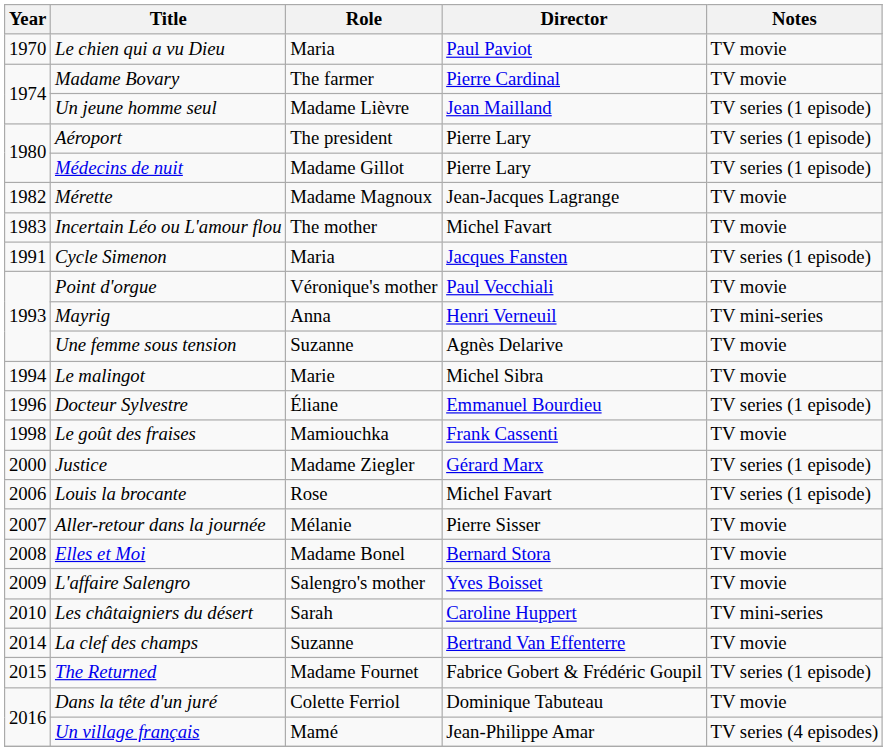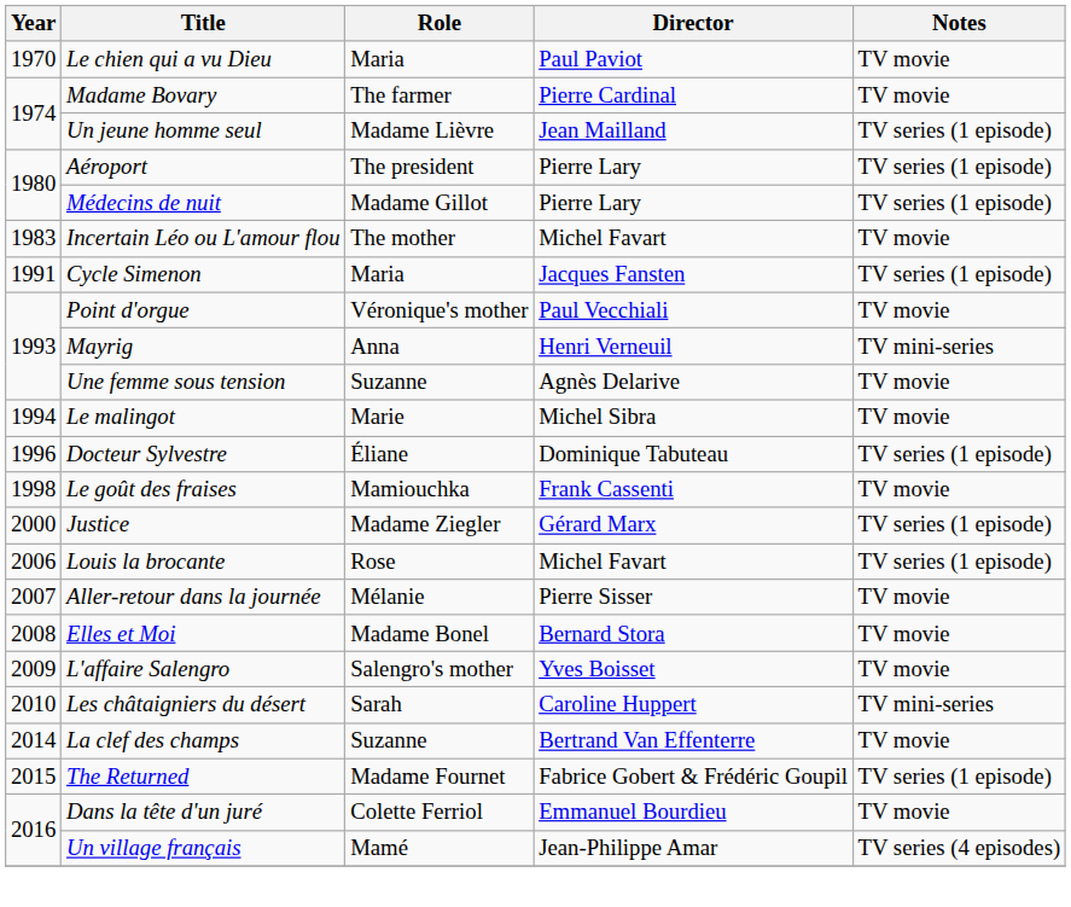 <table class="wikitable">
 <tr>
 <th>Year</th>
 <th>Title</th>
 <th>Role</th>
 <th>Director</th>
 <th>Notes</th>
 </tr>
 <tr>
 <td>1970</td>
 <td><em>Le chien qui a vu Dieu</em></td>
 <td>Maria</td>
 <td><a href='#'>Paul Paviot</a></td>
 <td>TV movie</td>
 </tr>
 <tr>
 <td rowspan=2>1974</td>
 <td><em>Madame Bovary</em></td>
 <td>The farmer</td>
 <td><a href='#'>Pierre Cardinal</a></td>
 <td>TV movie</td>
 </tr>
 <tr>
 <td><em>Un jeune homme seul</em></td>
 <td>Madame Lièvre</td>
 <td><a href='#'>Jean Mailland</a></td>
 <td>TV series (1 episode)</td>
 </tr>
 <tr>
 <td rowspan=2>1980</td>
 <td><em>Aéroport</em></td>
 <td>The president</td>
 <td>Pierre Lary</td>
 <td>TV series (1 episode)</td>
 </tr>
 <tr>
 <td><em><a href='#'>Médecins de nuit</a></em></td>
 <td>Madame Gillot</td>
 <td>Pierre Lary</td>
 <td>TV series (1 episode)</td>
-</tr>
-<tr>
-<td>1982</td>
-<td><em>Mérette</em></td>
-<td>Madame Magnoux</td>
-<td>Jean-Jacques Lagrange</td>
-<td>TV movie</td>
 </tr>
 <tr>
 <td>1983</td>
 <td><em>Incertain Léo ou L'amour flou</em></td>
 <td>The mother</td>
 <td>Michel Favart</td>
 <td>TV movie</td>
 </tr>
 <tr>
 <td>1991</td>
 <td><em>Cycle Simenon</em></td>
 <td>Maria</td>
 <td><a href='#'>Jacques Fansten</a></td>
 <td>TV series (1 episode)</td>
 </tr>
 <tr>
 <td rowspan=3>1993</td>
 <td><em>Point d'orgue</em></td>
 <td>Véronique's mother</td>
 <td><a href='#'>Paul Vecchiali</a></td>
 <td>TV movie</td>
 </tr>
 <tr>
 <td><em>Mayrig</em></td>
 <td>Anna</td>
 <td><a href='#'>Henri Verneuil</a></td>
 <td>TV mini-series</td>
 </tr>
 <tr>
 <td><em>Une femme sous tension</em></td>
 <td>Suzanne</td>
 <td>Agnès Delarive</td>
 <td>TV movie</td>
 </tr>
 <tr>
 <td>1994</td>
 <td><em>Le malingot</em></td>
 <td>Marie</td>
 <td>Michel Sibra</td>
 <td>TV movie</td>
 </tr>
 <tr>
 <td>1996</td>
 <td><em>Docteur Sylvestre</em></td>
 <td>Éliane</td>
-<td><a href='#'>Emmanuel Bourdieu</a></td>
+<td>Dominique Tabuteau</td>
 <td>TV series (1 episode)</td>
 </tr>
 <tr>
 <td>1998</td>
 <td><em>Le goût des fraises</em></td>
 <td>Mamiouchka</td>
 <td><a href='#'>Frank Cassenti</a></td>
 <td>TV movie</td>
 </tr>
 <tr>
 <td>2000</td>
 <td><em>Justice</em></td>
 <td>Madame Ziegler</td>
 <td><a href='#'>Gérard Marx</a></td>
 <td>TV series (1 episode)</td>
 </tr>
 <tr>
 <td>2006</td>
 <td><em>Louis la brocante</em></td>
 <td>Rose</td>
 <td>Michel Favart</td>
 <td>TV series (1 episode)</td>
 </tr>
 <tr>
 <td>2007</td>
 <td><em>Aller-retour dans la journée</em></td>
 <td>Mélanie</td>
 <td>Pierre Sisser</td>
 <td>TV movie</td>
 </tr>
 <tr>
 <td>2008</td>
 <td><em><a href='#'>Elles et Moi</a></em></td>
 <td>Madame Bonel</td>
 <td><a href='#'>Bernard Stora</a></td>
 <td>TV movie</td>
 </tr>
 <tr>
 <td>2009</td>
 <td><em>L'affaire Salengro</em></td>
 <td>Salengro's mother</td>
 <td><a href='#'>Yves Boisset</a></td>
 <td>TV movie</td>
 </tr>
 <tr>
 <td>2010</td>
 <td><em>Les châtaigniers du désert</em></td>
 <td>Sarah</td>
 <td><a href='#'>Caroline Huppert</a></td>
 <td>TV mini-series</td>
 </tr>
 <tr>
 <td>2014</td>
 <td><em>La clef des champs</em></td>
 <td>Suzanne</td>
 <td><a href='#'>Bertrand Van Effenterre</a></td>
 <td>TV movie</td>
 </tr>
 <tr>
 <td>2015</td>
 <td><em><a href='#'>The Returned</a></em></td>
 <td>Madame Fournet</td>
 <td>Fabrice Gobert & Frédéric Goupil</td>
 <td>TV series (1 episode)</td>
 </tr>
 <tr>
 <td rowspan=2>2016</td>
 <td><em>Dans la tête d'un juré</em></td>
 <td>Colette Ferriol</td>
-<td>Dominique Tabuteau</td>
+<td><a href='#'>Emmanuel Bourdieu</a></td>
 <td>TV movie</td>
 </tr>
 <tr>
 <td><em><a href='#'>Un village français</a></em></td>
 <td>Mamé</td>
 <td>Jean-Philippe Amar</td>
 <td>TV series (4 episodes)</td>
 </tr>
 <tr>
 </tr>
 </table>
